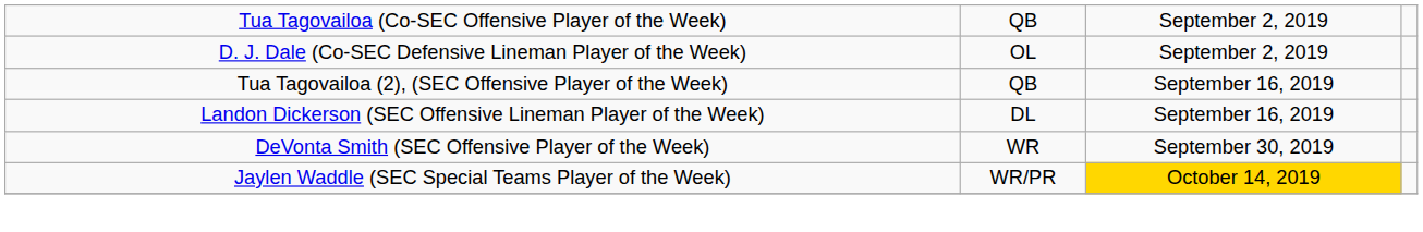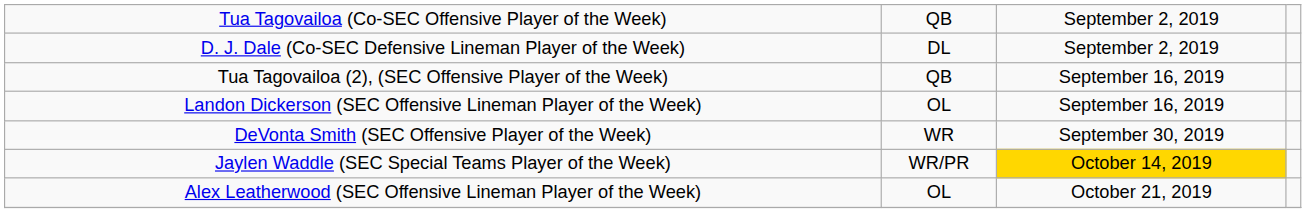 <table class="wikitable" style="width: 90%;text-align: center;">
 <tr align="center">
 <td><a href='#'>Tua Tagovailoa</a> (Co-SEC Offensive Player of the Week)</td>
 <td>QB</td>
 <td>September 2, 2019</td>
 <td></td>
 </tr>
 <tr>
 <td><a href='#'>D. J. Dale</a> (Co-SEC Defensive Lineman Player of the Week)</td>
-<td>OL</td>
+<td>DL</td>
 <td>September 2, 2019</td>
 <td></td>
 </tr>
 <tr>
 <td>Tua Tagovailoa (2), (SEC Offensive Player of the Week)</td>
 <td>QB</td>
 <td>September 16, 2019</td>
 <td></td>
 </tr>
 <tr>
 <td><a href='#'>Landon Dickerson</a> (SEC Offensive Lineman Player of the Week)</td>
-<td>DL</td>
+<td>OL</td>
 <td>September 16, 2019</td>
 <td></td>
 </tr>
 <tr>
 <td><a href='#'>DeVonta Smith</a> (SEC Offensive Player of the Week)</td>
 <td>WR</td>
 <td>September 30, 2019</td>
 <td></td>
 </tr>
 <tr>
 <td><a href='#'>Jaylen Waddle</a> (SEC Special Teams Player of the Week)</td>
 <td>WR/PR</td>
 <td style="background: gold;">October 14, 2019</td>
 <td></td>
 </tr>
 <tr>
+<td><a href='#'>Alex Leatherwood</a> (SEC Offensive Lineman Player of the Week)</td>
+<td>OL</td>
+<td>October 21, 2019</td>
+<td></td>
+</tr>
+<tr>
 </tr>
 </table>
